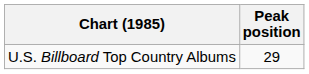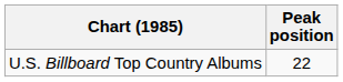 <table class="wikitable">
 <tr>
 <th>Chart (1985)</th>
 <th>Peak<br>position</th>
 </tr>
 <tr>
 <td>U.S. <em>Billboard</em> Top Country Albums</td>
-<td align="center">29</td>
+<td align="center">22</td>
 </tr>
 </table>
